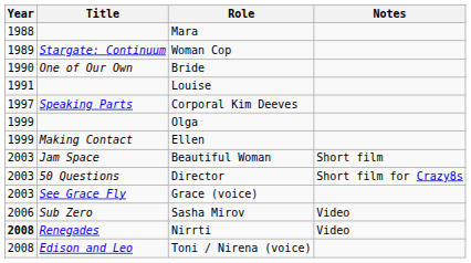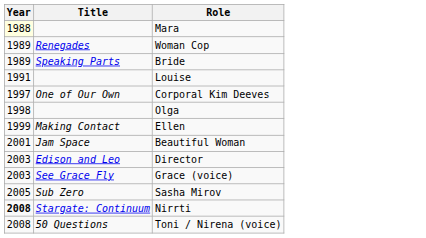 <table class="wikitable sortable">
 <tr>
 <th>Year</th>
 <th>Title</th>
 <th>Role</th>
-<th class="unsortable">Notes</th>
 </tr>
 <tr>
-<td>1988</td>
+<td style="background: lightyellow;">1988</td>
 <td><em></em></td>
 <td>Mara</td>
-<td></td>
 </tr>
 <tr>
 <td>1989</td>
-<td><em><a href='#'>Stargate: Continuum</a></em></td>
+<td><em><a href='#'>Renegades</a></em></td>
 <td>Woman Cop</td>
-<td></td>
 </tr>
 <tr>
-<td>1990</td>
-<td><em>One of Our Own</em></td>
+<td>1989</td>
+<td><em><a href='#'>Speaking Parts</a></em></td>
 <td>Bride</td>
-<td></td>
 </tr>
 <tr>
 <td>1991</td>
 <td><em></em></td>
 <td>Louise</td>
-<td></td>
 </tr>
 <tr>
 <td>1997</td>
-<td><em><a href='#'>Speaking Parts</a></em></td>
+<td><em>One of Our Own</em></td>
 <td>Corporal Kim Deeves</td>
-<td></td>
 </tr>
 <tr>
-<td>1999</td>
+<td>1998</td>
 <td><em></em></td>
 <td>Olga</td>
-<td></td>
 </tr>
 <tr>
 <td>1999</td>
 <td><em>Making Contact</em></td>
 <td>Ellen</td>
-<td></td>
+</tr>
+<tr>
+<td>2001</td>
+<td><em>Jam Space</em></td>
+<td>Beautiful Woman</td>
 </tr>
 <tr>
 <td>2003</td>
-<td><em>Jam Space</em></td>
-<td>Beautiful Woman</td>
-<td>Short film</td>
-</tr>
-<tr>
-<td>2003</td>
-<td><em>50 Questions </em></td>
+<td><em><a href='#'>Edison and Leo</a></em></td>
 <td>Director</td>
-<td>Short film for <a href='#'>Crazy8s</a></td>
 </tr>
 <tr>
 <td>2003</td>
 <td><em><a href='#'>See Grace Fly</a></em></td>
 <td>Grace (voice)</td>
-<td></td>
 </tr>
 <tr>
-<td>2006</td>
+<td>2005</td>
 <td><em>Sub Zero</em></td>
 <td>Sasha Mirov</td>
-<td>Video</td>
 </tr>
 <tr>
 <td><strong>2008</strong></td>
-<td><em><a href='#'>Renegades</a></em></td>
+<td><em><a href='#'>Stargate: Continuum</a></em></td>
 <td>Nirrti</td>
-<td>Video</td>
 </tr>
 <tr>
 <td>2008</td>
-<td><em><a href='#'>Edison and Leo</a></em></td>
+<td><em>50 Questions </em></td>
 <td>Toni / Nirena (voice)</td>
-<td></td>
 </tr>
 </table>
